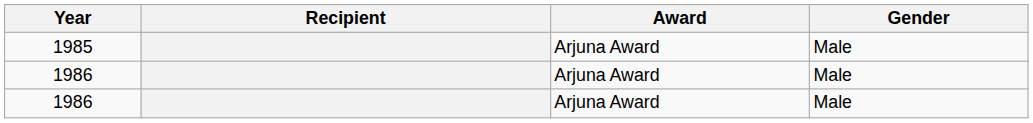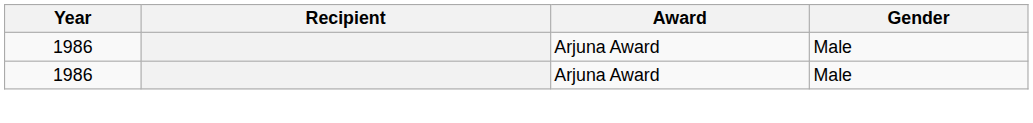 <table class="wikitable plainrowheaders sortable" style="width:73%">
 <tr>
 <th scope="col" style="width:10%">Year</th>
 <th scope="col" style="width:30%">Recipient</th>
 <th scope="col" style="width:19%">Award</th>
 <th scope="col" style="width:16%">Gender</th>
-</tr>
-<tr>
-<td style="text-align:center;">1985</td>
-<th scope="row"></th>
-<td>Arjuna Award</td>
-<td>Male</td>
 </tr>
 <tr>
 <td style="text-align:center;">1986</td>
 <th scope="row"></th>
 <td>Arjuna Award</td>
 <td>Male</td>
 </tr>
 <tr>
 <td style="text-align:center;">1986</td>
 <th scope="row"></th>
 <td>Arjuna Award</td>
 <td>Male</td>
 </tr>
 </table>
